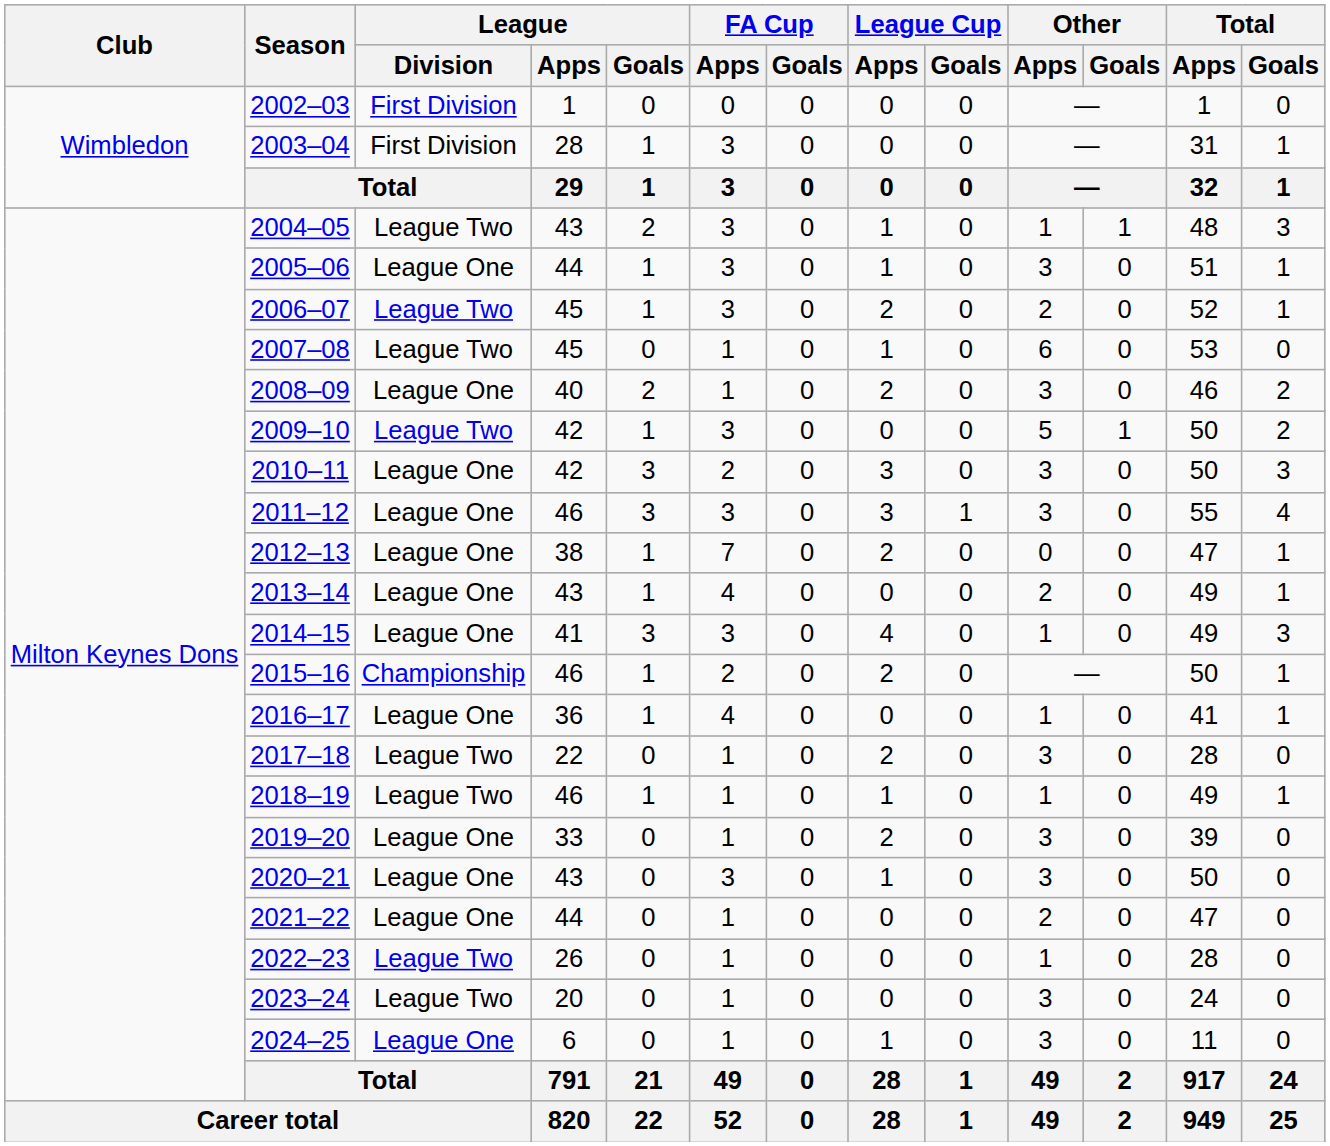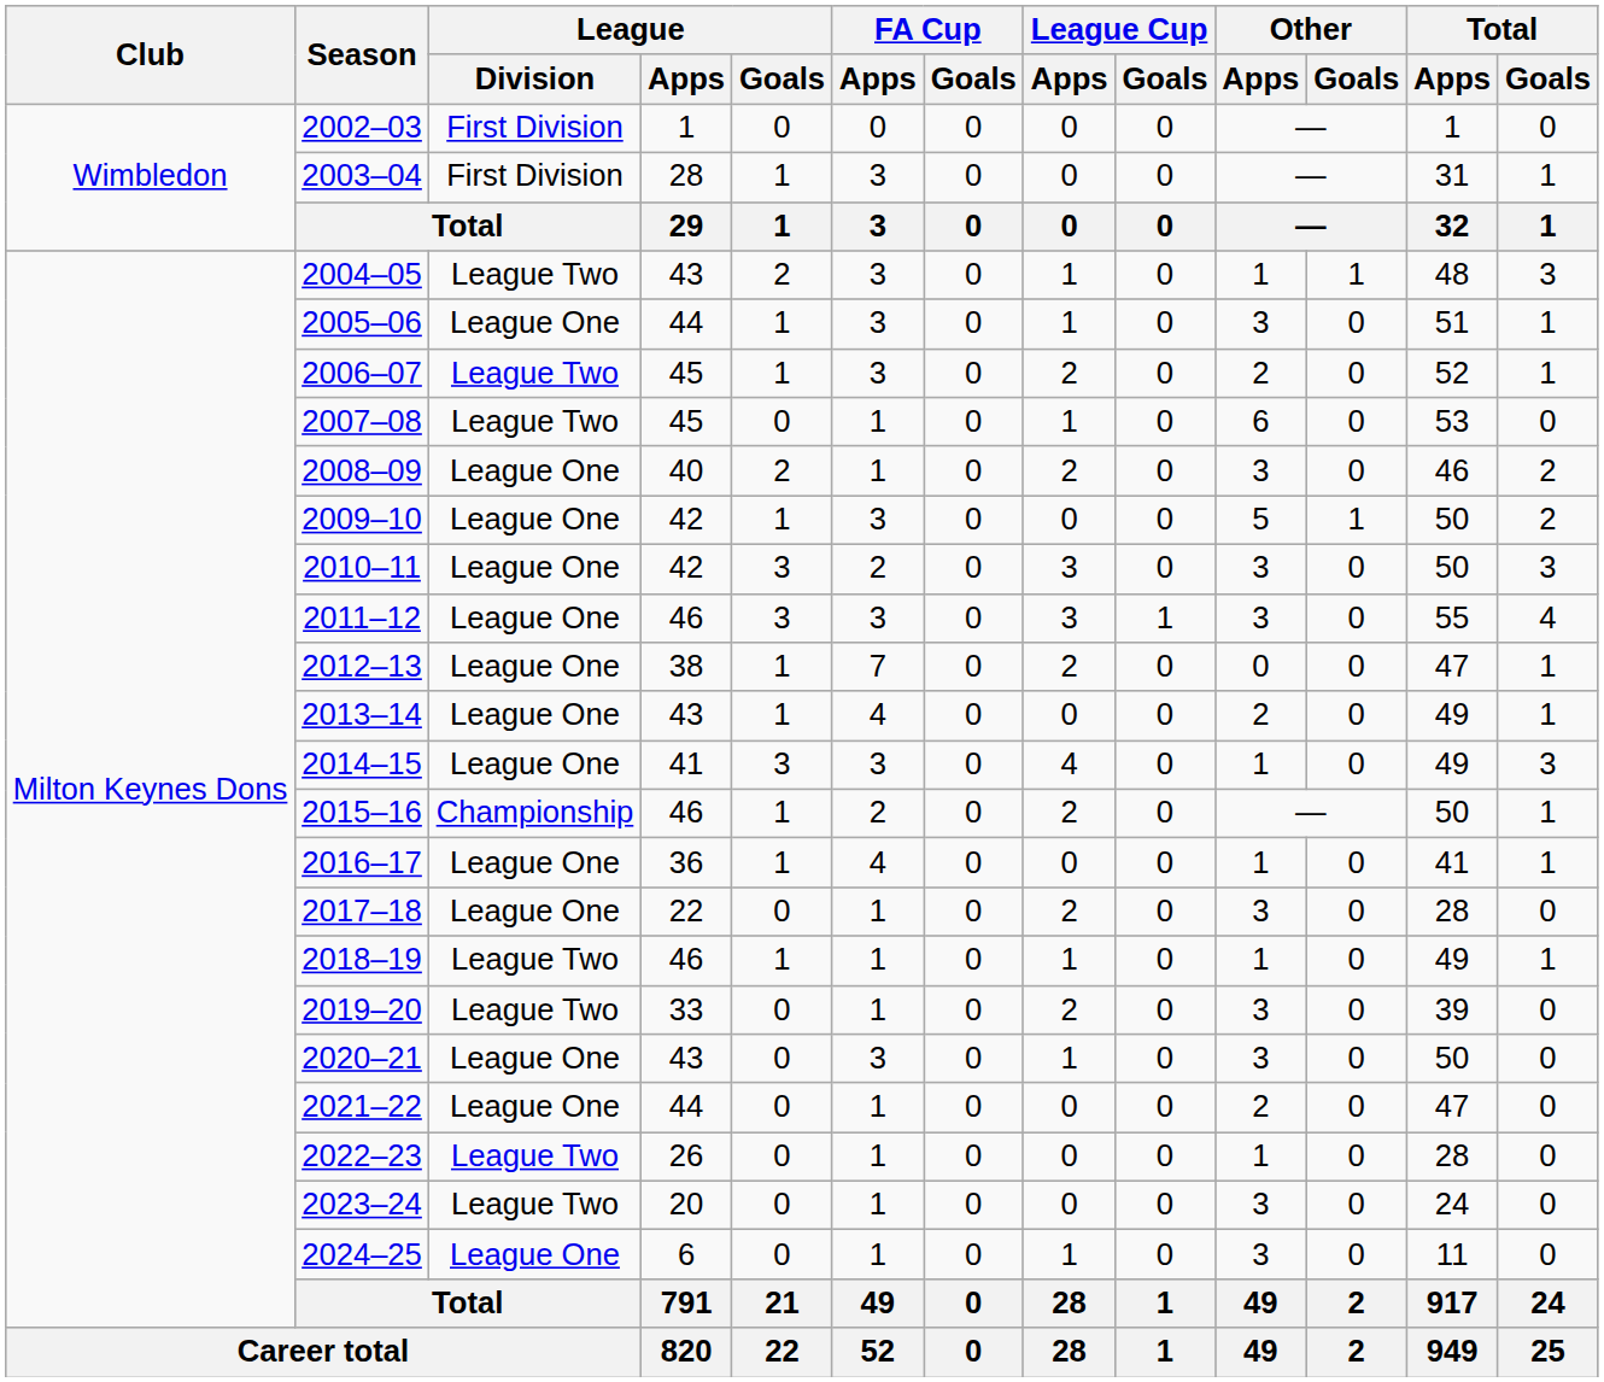 <table class="wikitable" style="text-align:center">
 <tr>
 <th rowspan=2>Club</th>
 <th rowspan=2>Season</th>
 <th colspan=3>League</th>
 <th colspan=2><a href='#'>FA Cup</a></th>
 <th colspan=2><a href='#'>League Cup</a></th>
 <th colspan=2>Other</th>
 <th colspan=2>Total</th>
 </tr>
 <tr>
 <th>Division</th>
 <th>Apps</th>
 <th>Goals</th>
 <th>Apps</th>
 <th>Goals</th>
 <th>Apps</th>
 <th>Goals</th>
 <th>Apps</th>
 <th>Goals</th>
 <th>Apps</th>
 <th>Goals</th>
 </tr>
 <tr>
 <td rowspan=3><a href='#'>Wimbledon</a></td>
 <td><a href='#'>2002–03</a></td>
 <td><a href='#'>First Division</a></td>
 <td>1</td>
 <td>0</td>
 <td>0</td>
 <td>0</td>
 <td>0</td>
 <td>0</td>
 <td colspan=2>—</td>
 <td>1</td>
 <td>0</td>
 </tr>
 <tr>
 <td><a href='#'>2003–04</a></td>
 <td>First Division</td>
 <td>28</td>
 <td>1</td>
 <td>3</td>
 <td>0</td>
 <td>0</td>
 <td>0</td>
 <td colspan=2>—</td>
 <td>31</td>
 <td>1</td>
 </tr>
 <tr>
 <th colspan=2>Total</th>
 <th>29</th>
 <th>1</th>
 <th>3</th>
 <th>0</th>
 <th>0</th>
 <th>0</th>
 <th colspan=2>—</th>
 <th>32</th>
 <th>1</th>
 </tr>
 <tr>
 <td rowspan=22><a href='#'>Milton Keynes Dons</a></td>
 <td><a href='#'>2004–05</a></td>
 <td>League Two</td>
 <td>43</td>
 <td>2</td>
 <td>3</td>
 <td>0</td>
 <td>1</td>
 <td>0</td>
 <td>1</td>
 <td>1</td>
 <td>48</td>
 <td>3</td>
 </tr>
 <tr>
 <td><a href='#'>2005–06</a></td>
 <td>League One</td>
 <td>44</td>
 <td>1</td>
 <td>3</td>
 <td>0</td>
 <td>1</td>
 <td>0</td>
 <td>3</td>
 <td>0</td>
 <td>51</td>
 <td>1</td>
 </tr>
 <tr>
 <td><a href='#'>2006–07</a></td>
 <td><a href='#'>League Two</a></td>
 <td>45</td>
 <td>1</td>
 <td>3</td>
 <td>0</td>
 <td>2</td>
 <td>0</td>
 <td>2</td>
 <td>0</td>
 <td>52</td>
 <td>1</td>
 </tr>
 <tr>
 <td><a href='#'>2007–08</a></td>
 <td>League Two</td>
 <td>45</td>
 <td>0</td>
 <td>1</td>
 <td>0</td>
 <td>1</td>
 <td>0</td>
 <td>6</td>
 <td>0</td>
 <td>53</td>
 <td>0</td>
 </tr>
 <tr>
 <td><a href='#'>2008–09</a></td>
 <td>League One</td>
 <td>40</td>
 <td>2</td>
 <td>1</td>
 <td>0</td>
 <td>2</td>
 <td>0</td>
 <td>3</td>
 <td>0</td>
 <td>46</td>
 <td>2</td>
 </tr>
 <tr>
 <td><a href='#'>2009–10</a></td>
-<td><a href='#'>League Two</a></td>
+<td>League One</td>
 <td>42</td>
 <td>1</td>
 <td>3</td>
 <td>0</td>
 <td>0</td>
 <td>0</td>
 <td>5</td>
 <td>1</td>
 <td>50</td>
 <td>2</td>
 </tr>
 <tr>
 <td><a href='#'>2010–11</a></td>
 <td>League One</td>
 <td>42</td>
 <td>3</td>
 <td>2</td>
 <td>0</td>
 <td>3</td>
 <td>0</td>
 <td>3</td>
 <td>0</td>
 <td>50</td>
 <td>3</td>
 </tr>
 <tr>
 <td><a href='#'>2011–12</a></td>
 <td>League One</td>
 <td>46</td>
 <td>3</td>
 <td>3</td>
 <td>0</td>
 <td>3</td>
 <td>1</td>
 <td>3</td>
 <td>0</td>
 <td>55</td>
 <td>4</td>
 </tr>
 <tr>
 <td><a href='#'>2012–13</a></td>
 <td>League One</td>
 <td>38</td>
 <td>1</td>
 <td>7</td>
 <td>0</td>
 <td>2</td>
 <td>0</td>
 <td>0</td>
 <td>0</td>
 <td>47</td>
 <td>1</td>
 </tr>
 <tr>
 <td><a href='#'>2013–14</a></td>
 <td>League One</td>
 <td>43</td>
 <td>1</td>
 <td>4</td>
 <td>0</td>
 <td>0</td>
 <td>0</td>
 <td>2</td>
 <td>0</td>
 <td>49</td>
 <td>1</td>
 </tr>
 <tr>
 <td><a href='#'>2014–15</a></td>
 <td>League One</td>
 <td>41</td>
 <td>3</td>
 <td>3</td>
 <td>0</td>
 <td>4</td>
 <td>0</td>
 <td>1</td>
 <td>0</td>
 <td>49</td>
 <td>3</td>
 </tr>
 <tr>
 <td><a href='#'>2015–16</a></td>
 <td><a href='#'>Championship</a></td>
 <td>46</td>
 <td>1</td>
 <td>2</td>
 <td>0</td>
 <td>2</td>
 <td>0</td>
 <td colspan=2>—</td>
 <td>50</td>
 <td>1</td>
 </tr>
 <tr>
 <td><a href='#'>2016–17</a></td>
 <td>League One</td>
 <td>36</td>
 <td>1</td>
 <td>4</td>
 <td>0</td>
 <td>0</td>
 <td>0</td>
 <td>1</td>
 <td>0</td>
 <td>41</td>
 <td>1</td>
 </tr>
 <tr>
 <td><a href='#'>2017–18</a></td>
-<td>League Two</td>
+<td>League One</td>
 <td>22</td>
 <td>0</td>
 <td>1</td>
 <td>0</td>
 <td>2</td>
 <td>0</td>
 <td>3</td>
 <td>0</td>
 <td>28</td>
 <td>0</td>
 </tr>
 <tr>
 <td><a href='#'>2018–19</a></td>
 <td>League Two</td>
 <td>46</td>
 <td>1</td>
 <td>1</td>
 <td>0</td>
 <td>1</td>
 <td>0</td>
 <td>1</td>
 <td>0</td>
 <td>49</td>
 <td>1</td>
 </tr>
 <tr>
 <td><a href='#'>2019–20</a></td>
-<td>League One</td>
+<td>League Two</td>
 <td>33</td>
 <td>0</td>
 <td>1</td>
 <td>0</td>
 <td>2</td>
 <td>0</td>
 <td>3</td>
 <td>0</td>
 <td>39</td>
 <td>0</td>
 </tr>
 <tr>
 <td><a href='#'>2020–21</a></td>
 <td>League One</td>
 <td>43</td>
 <td>0</td>
 <td>3</td>
 <td>0</td>
 <td>1</td>
 <td>0</td>
 <td>3</td>
 <td>0</td>
 <td>50</td>
 <td>0</td>
 </tr>
 <tr>
 <td><a href='#'>2021–22</a></td>
 <td>League One</td>
 <td>44</td>
 <td>0</td>
 <td>1</td>
 <td>0</td>
 <td>0</td>
 <td>0</td>
 <td>2</td>
 <td>0</td>
 <td>47</td>
 <td>0</td>
 </tr>
 <tr>
 <td><a href='#'>2022–23</a></td>
 <td><a href='#'>League Two</a></td>
 <td>26</td>
 <td>0</td>
 <td>1</td>
 <td>0</td>
 <td>0</td>
 <td>0</td>
 <td>1</td>
 <td>0</td>
 <td>28</td>
 <td>0</td>
 </tr>
 <tr>
 <td><a href='#'>2023–24</a></td>
 <td>League Two</td>
 <td>20</td>
 <td>0</td>
 <td>1</td>
 <td>0</td>
 <td>0</td>
 <td>0</td>
 <td>3</td>
 <td>0</td>
 <td>24</td>
 <td>0</td>
 </tr>
 <tr>
 <td><a href='#'>2024–25</a></td>
 <td><a href='#'>League One</a></td>
 <td>6</td>
 <td>0</td>
 <td>1</td>
 <td>0</td>
 <td>1</td>
 <td>0</td>
 <td>3</td>
 <td>0</td>
 <td>11</td>
 <td>0</td>
 </tr>
 <tr>
 <th colspan=2>Total</th>
 <th>791</th>
 <th>21</th>
 <th>49</th>
 <th>0</th>
 <th>28</th>
 <th>1</th>
 <th>49</th>
 <th>2</th>
 <th>917</th>
 <th>24</th>
 </tr>
 <tr>
 <th colspan=3>Career total</th>
 <th>820</th>
 <th>22</th>
 <th>52</th>
 <th>0</th>
 <th>28</th>
 <th>1</th>
 <th>49</th>
 <th>2</th>
 <th>949</th>
 <th>25</th>
 </tr>
 </table>
